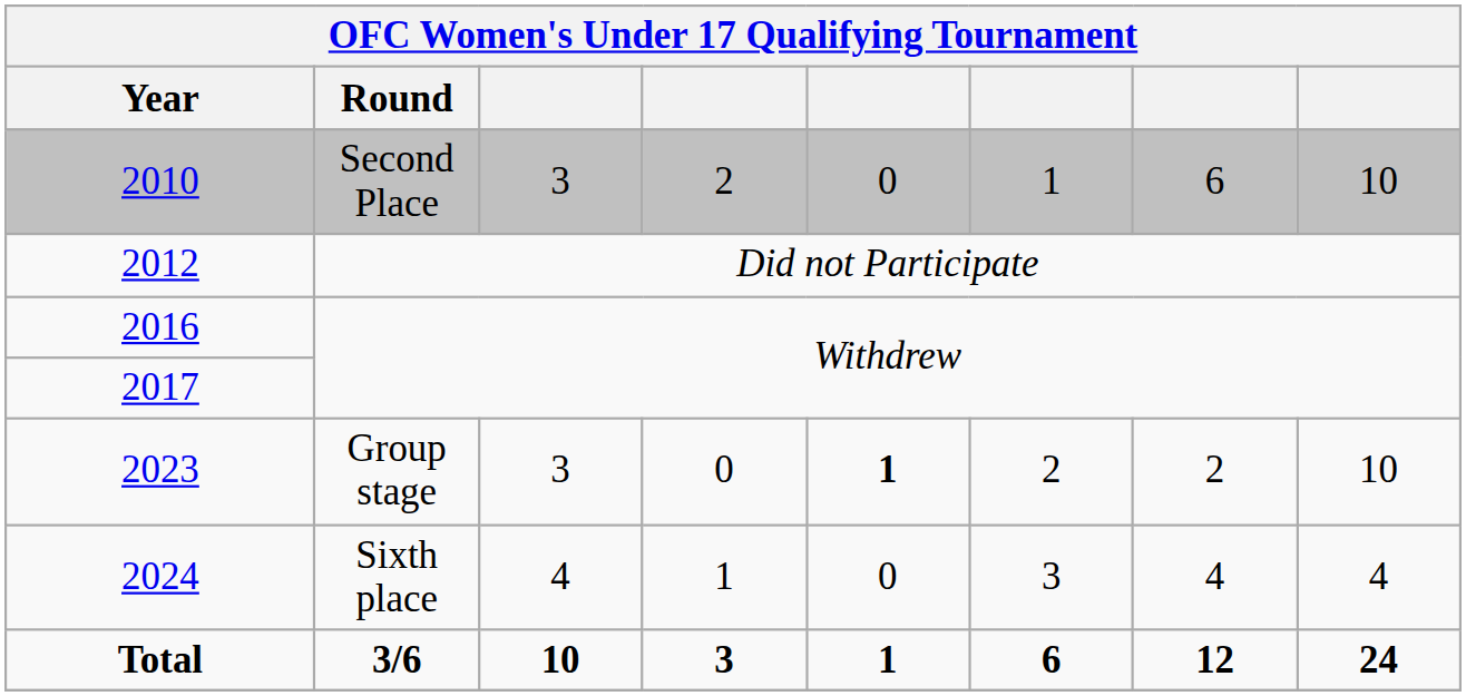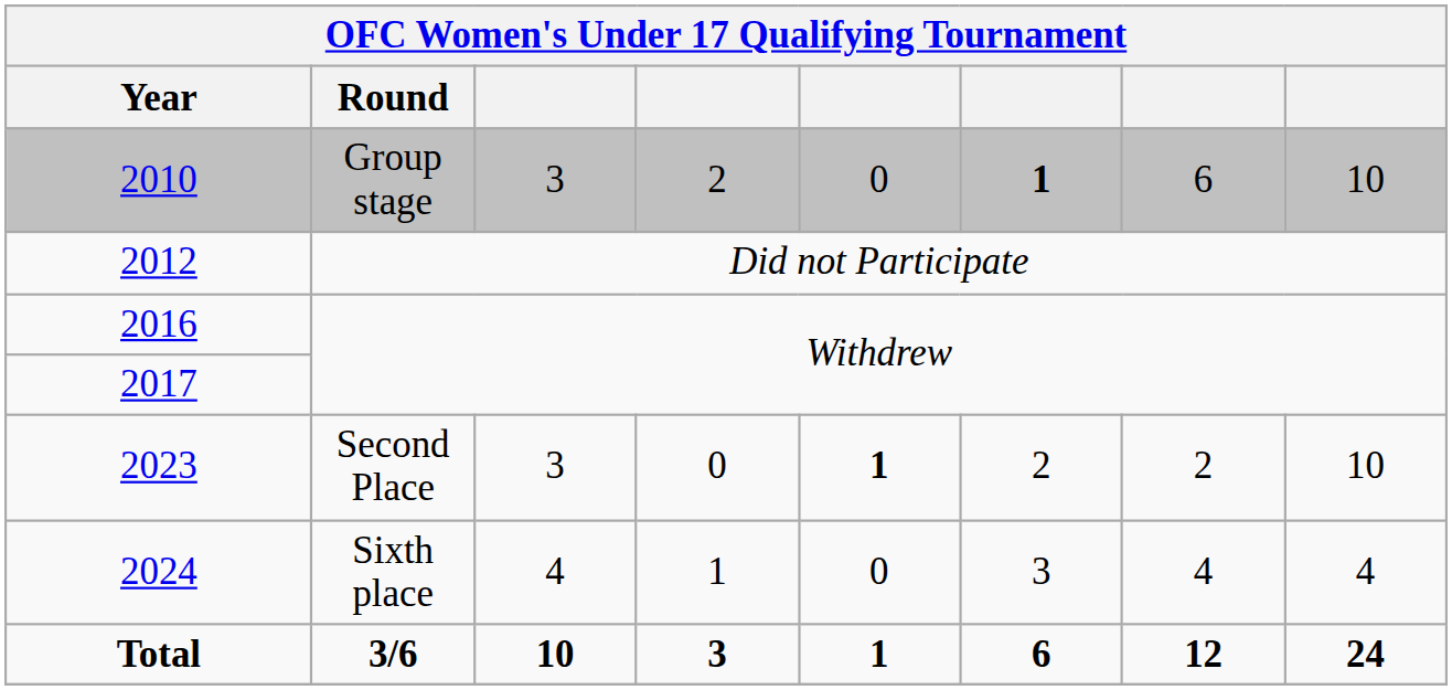 <table class="wikitable" style="text-align: center;">
 <tr>
 <th colspan=10><a href='#'>OFC Women's Under 17 Qualifying Tournament</a></th>
 </tr>
 <tr>
 <th width=120>Year</th>
 <th width=60>Round</th>
 <th width=60></th>
 <th width=60></th>
 <th width=60></th>
 <th width=60></th>
 <th width=60></th>
 <th width=60></th>
 </tr>
 <tr bgcolor=Silver>
 <td> <a href='#'>2010</a></td>
-<td>Second Place</td>
+<td>Group stage</td>
 <td>3</td>
 <td>2</td>
 <td>0</td>
-<td>1</td>
+<td><strong>1</strong></td>
 <td>6</td>
 <td>10</td>
 </tr>
 <tr>
 <td> <a href='#'>2012</a></td>
 <td colspan=8><em>Did not Participate</em></td>
 </tr>
 <tr>
 <td> <a href='#'>2016</a></td>
 <td colspan=8 rowspan=2><em>Withdrew</em></td>
 </tr>
 <tr>
 <td> <a href='#'>2017</a></td>
 </tr>
 <tr>
 <td> <a href='#'>2023</a></td>
-<td>Group stage</td>
+<td>Second Place</td>
 <td>3</td>
 <td>0</td>
 <td><strong>1</strong></td>
 <td>2</td>
 <td>2</td>
 <td>10</td>
 </tr>
 <tr>
 <td> <a href='#'>2024</a></td>
 <td>Sixth place</td>
 <td>4</td>
 <td>1</td>
 <td>0</td>
 <td>3</td>
 <td>4</td>
 <td>4</td>
 </tr>
 <tr>
 <td><strong>Total</strong></td>
 <td><strong>3/6</strong></td>
 <td><strong>10</strong></td>
 <td><strong>3</strong></td>
 <td><strong>1</strong></td>
 <td><strong>6</strong></td>
 <td><strong>12</strong></td>
 <td><strong>24</strong></td>
 </tr>
 <tr>
 </tr>
 </table>
